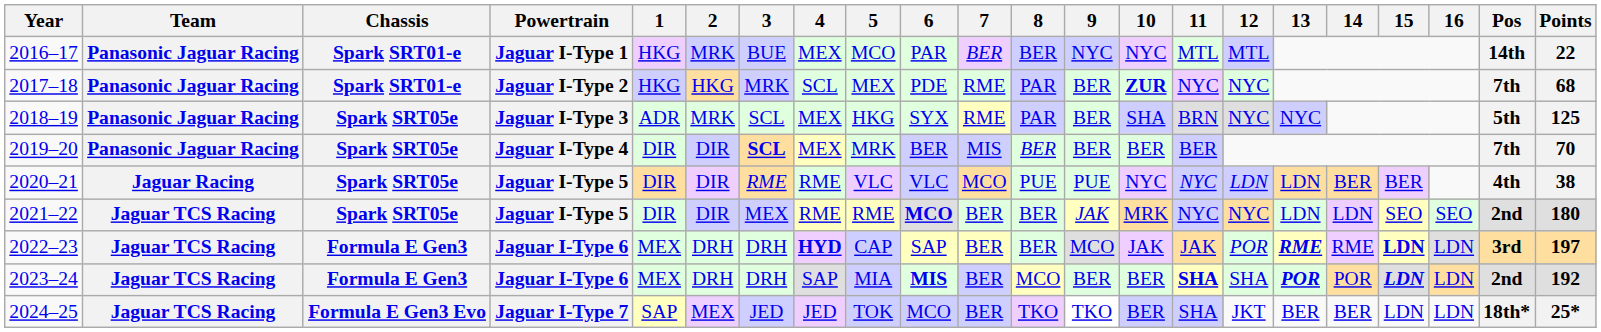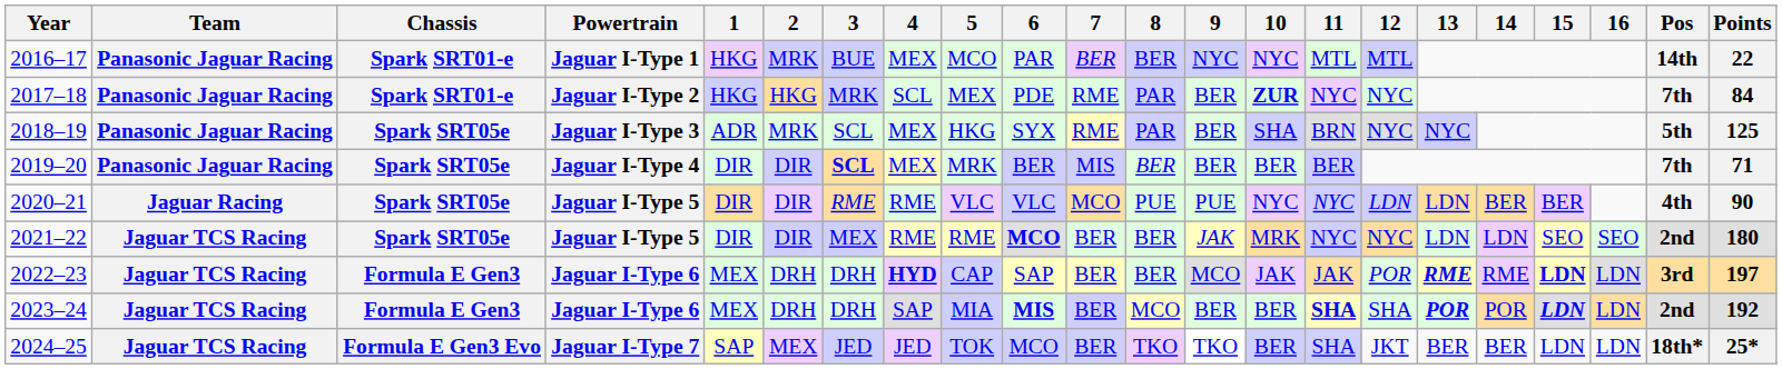 <table class="wikitable" style="text-align:center; font-size:85%">
 <tr>
 <th>Year</th>
 <th>Team</th>
 <th>Chassis</th>
 <th>Powertrain</th>
 <th>1</th>
 <th>2</th>
 <th>3</th>
 <th>4</th>
 <th>5</th>
 <th>6</th>
 <th>7</th>
 <th>8</th>
 <th>9</th>
 <th>10</th>
 <th>11</th>
 <th>12</th>
 <th>13</th>
 <th>14</th>
 <th>15</th>
 <th>16</th>
 <th>Pos</th>
 <th>Points</th>
 </tr>
 <tr>
 <td nowrap><a href='#'>2016–17</a></td>
 <th nowrap><a href='#'>Panasonic Jaguar Racing</a></th>
 <th nowrap><a href='#'>Spark</a> <a href='#'>SRT01-e</a></th>
 <th nowrap><a href='#'>Jaguar</a> I-Type 1</th>
 <td style="background:#EFCFFF;"><a href='#'>HKG</a><br></td>
 <td style="background:#CFCFFF;"><a href='#'>MRK</a><br></td>
 <td style="background:#CFCFFF;"><a href='#'>BUE</a><br></td>
 <td style="background:#DFFFDF;"><a href='#'>MEX</a><br></td>
 <td style="background:#DFFFDF;"><a href='#'>MCO</a><br></td>
 <td style="background:#DFFFDF;"><a href='#'>PAR</a><br></td>
 <td style="background:#EFCFFF;"><em><a href='#'>BER</a></em><br></td>
 <td style="background:#CFCFFF;"><a href='#'>BER</a><br></td>
 <td style="background:#CFCFFF;"><a href='#'>NYC</a><br></td>
 <td style="background:#EFCFFF;"><a href='#'>NYC</a><br></td>
 <td style="background:#DFFFDF;"><a href='#'>MTL</a><br></td>
 <td style="background:#CFCFFF;"><a href='#'>MTL</a><br></td>
 <td colspan=4></td>
 <th>14th</th>
 <th>22</th>
 </tr>
 <tr>
 <td nowrap><a href='#'>2017–18</a></td>
 <th nowrap><a href='#'>Panasonic Jaguar Racing</a></th>
 <th nowrap><a href='#'>Spark</a> <a href='#'>SRT01-e</a></th>
 <th nowrap><a href='#'>Jaguar</a> I-Type 2</th>
 <td style="background:#CFCFFF;"><a href='#'>HKG</a><br></td>
 <td style="background:#FFDF9F;"><a href='#'>HKG</a><br></td>
 <td style="background:#CFCFFF;"><a href='#'>MRK</a><br></td>
 <td style="background:#DFFFDF;"><a href='#'>SCL</a><br></td>
 <td style="background:#DFFFDF;"><a href='#'>MEX</a><br></td>
 <td style="background:#DFFFDF;"><a href='#'>PDE</a><br></td>
 <td style="background:#DFFFDF;"><a href='#'>RME</a><br></td>
 <td style="background:#CFCFFF;"><a href='#'>PAR</a><br></td>
 <td style="background:#DFFFDF;"><a href='#'>BER</a><br></td>
 <td style="background:#DFFFDF;"><strong><a href='#'>ZUR</a></strong><br></td>
 <td style="background:#EFCFFF;"><a href='#'>NYC</a><br></td>
 <td style="background:#DFFFDF;"><a href='#'>NYC</a><br></td>
 <td colspan=4></td>
 <th>7th</th>
-<th>68</th>
+<th>84</th>
 </tr>
 <tr>
 <td nowrap><a href='#'>2018–19</a></td>
 <th nowrap><a href='#'>Panasonic Jaguar Racing</a></th>
 <th nowrap><a href='#'>Spark</a> <a href='#'>SRT05e</a></th>
 <th nowrap><a href='#'>Jaguar</a> I-Type 3</th>
 <td style="background:#DFFFDF;"><a href='#'>ADR</a><br></td>
 <td style="background:#DFFFDF;"><a href='#'>MRK</a><br></td>
 <td style="background:#DFFFDF;"><a href='#'>SCL</a><br></td>
 <td style="background:#DFFFDF;"><a href='#'>MEX</a><br></td>
 <td style="background:#DFFFDF;"><a href='#'>HKG</a><br></td>
 <td style="background:#DFFFDF;"><a href='#'>SYX</a><br></td>
 <td style="background:#FFFFBF;"><a href='#'>RME</a><br></td>
 <td style="background:#CFCFFF;"><a href='#'>PAR</a><br></td>
 <td style="background:#dfffdf;"><a href='#'>BER</a><br></td>
 <td style="background:#CFCFFF;"><a href='#'>SHA</a><br></td>
 <td style="background:#DFDFDF;"><a href='#'>BRN</a><br></td>
 <td style="background:#DFDFDF;"><a href='#'>NYC</a><br></td>
 <td style="background:#CFCFFF;"><a href='#'>NYC</a><br></td>
 <td colspan=3></td>
 <th>5th</th>
 <th>125</th>
 </tr>
 <tr>
 <td nowrap><a href='#'>2019–20</a></td>
 <th nowrap><a href='#'>Panasonic Jaguar Racing</a></th>
 <th nowrap><a href='#'>Spark</a> <a href='#'>SRT05e</a></th>
 <th nowrap><a href='#'>Jaguar</a> I-Type 4</th>
 <td style="background:#DFFFDF;"><a href='#'>DIR</a><br></td>
 <td style="background:#CFCFFF;"><a href='#'>DIR</a><br></td>
 <td style="background:#FFDF9F;"><strong><a href='#'>SCL</a></strong><br></td>
 <td style="background:#FFFFBF;"><a href='#'>MEX</a><br></td>
 <td style="background:#DFFFDF;"><a href='#'>MRK</a><br></td>
 <td style="background:#CFCFFF;"><a href='#'>BER</a><br></td>
 <td style="background:#cfcfff;"><a href='#'>MIS</a><br></td>
 <td style="background:#DFFFDF;"><em><a href='#'>BER</a></em><br></td>
 <td style="background:#DFFFDF;"><a href='#'>BER</a><br></td>
 <td style="background:#DFFFDF;"><a href='#'>BER</a><br></td>
 <td style="background:#CFCFFF;"><a href='#'>BER</a><br></td>
 <td colspan=5></td>
 <th>7th</th>
-<th>70</th>
+<th>71</th>
 </tr>
 <tr>
 <td nowrap><a href='#'>2020–21</a></td>
 <th nowrap><a href='#'>Jaguar Racing</a></th>
 <th nowrap><a href='#'>Spark</a> <a href='#'>SRT05e</a></th>
 <th nowrap><a href='#'>Jaguar</a> I-Type 5</th>
 <td style="background:#FFDF9F;"><a href='#'>DIR</a><br></td>
 <td style="background:#EFCFFF;"><a href='#'>DIR</a><br></td>
 <td style="background:#FFDF9F;"><em><a href='#'>RME</a></em><br></td>
 <td style="background:#DFFFDF;"><a href='#'>RME</a><br></td>
 <td style="background:#EFCFFF;"><a href='#'>VLC</a><br></td>
 <td style="background:#CFCFFF;"><a href='#'>VLC</a><br></td>
 <td style="background:#FFDF9F;"><a href='#'>MCO</a><br></td>
 <td style="background:#DFFFDF;"><a href='#'>PUE</a><br></td>
 <td style="background:#DFFFDF;"><a href='#'>PUE</a><br></td>
 <td style="background:#EFCFFF;"><a href='#'>NYC</a><br></td>
 <td style="background:#CFCFFF;"><em><a href='#'>NYC</a></em><br></td>
 <td style="background:#CFCFFF;"><em><a href='#'>LDN</a></em><br></td>
 <td style="background:#FFDF9F;"><a href='#'>LDN</a><br></td>
 <td style="background:#FFDF9F;"><a href='#'>BER</a><br></td>
 <td style="background:#EFCFFF;"><a href='#'>BER</a><br></td>
 <td></td>
 <th>4th</th>
-<th>38</th>
+<th>90</th>
 </tr>
 <tr>
 <td nowrap><a href='#'>2021–22</a></td>
 <th nowrap><a href='#'>Jaguar TCS Racing</a></th>
 <th nowrap><a href='#'>Spark</a> <a href='#'>SRT05e</a></th>
 <th nowrap><a href='#'>Jaguar</a> I-Type 5</th>
 <td style="background:#DFFFDF;"><a href='#'>DIR</a><br></td>
 <td style="background:#CFCFFF;"><a href='#'>DIR</a><br></td>
 <td style="background:#CFCFFF;"><a href='#'>MEX</a><br></td>
 <td style="background:#FFFFBF;"><a href='#'>RME</a><br></td>
 <td style="background:#FFFFBF;"><a href='#'>RME</a><br></td>
 <td style="background:#DFDFDF;"><strong><a href='#'>MCO</a></strong><br></td>
 <td style="background:#DFFFDF;"><a href='#'>BER</a><br></td>
 <td style="background:#DFFFDF;"><a href='#'>BER</a><br></td>
 <td style="background:#FFFFBF;"><em><a href='#'>JAK</a></em><br></td>
 <td style="background:#FFDF9F;"><a href='#'>MRK</a><br></td>
 <td style="background:#CFCFFF;"><a href='#'>NYC</a><br></td>
 <td style="background:#FFDF9F;"><a href='#'>NYC</a><br></td>
 <td style="background:#DFFFDF;"><a href='#'>LDN</a><br></td>
 <td style="background:#EFCFFF;"><a href='#'>LDN</a><br></td>
 <td style="background:#FFFFBF;"><a href='#'>SEO</a><br></td>
 <td style="background:#DFFFDF;"><a href='#'>SEO</a><br></td>
 <th style="background:#DFDFDF;">2nd</th>
 <th style="background:#DFDFDF;">180</th>
 </tr>
 <tr>
 <td nowrap><a href='#'>2022–23</a></td>
 <th nowrap><a href='#'>Jaguar TCS Racing</a></th>
 <th nowrap><a href='#'>Formula E Gen3</a></th>
 <th nowrap><a href='#'>Jaguar I-Type 6</a></th>
 <td style="background:#DFFFDF;"><a href='#'>MEX</a><br></td>
 <td style="background:#DFFFDF;"><a href='#'>DRH</a><br></td>
 <td style="background:#DFFFDF;"><a href='#'>DRH</a><br></td>
 <td style="background:#EFCFFF;"><strong><a href='#'>HYD</a></strong><br></td>
 <td style="background:#CFCFFF;"><a href='#'>CAP</a><br></td>
 <td style="background:#FFFFBF;"><a href='#'>SAP</a><br> </td>
 <td style="background:#FFFFBF;"><a href='#'>BER</a><br> </td>
 <td style="background:#DFFFDF;"><a href='#'>BER</a><br></td>
 <td style="background:#dfdfdf;"><a href='#'>MCO</a><br></td>
 <td style="background:#efcfff;"><a href='#'>JAK</a><br></td>
 <td style="background:#ffdf9f;"><a href='#'>JAK</a><br></td>
 <td style="background:#dfffdf;"><em><a href='#'>POR</a></em><br></td>
 <td style="background:#FFFFBF;"><strong><em><a href='#'>RME</a></em></strong><br></td>
 <td style="background:#EFCFFF;"><a href='#'>RME</a><br></td>
 <td style="background:#FFFFBF;"><strong><a href='#'>LDN</a></strong><br></td>
 <td style="background:#DFDFDF;"><a href='#'>LDN</a><br></td>
 <th style="background:#ffdf9f;">3rd</th>
 <th style="background:#ffdf9f;">197</th>
 </tr>
 <tr>
 <td nowrap><a href='#'>2023–24</a></td>
 <th nowrap><a href='#'>Jaguar TCS Racing</a></th>
 <th nowrap><a href='#'>Formula E Gen3</a></th>
 <th nowrap><a href='#'>Jaguar I-Type 6</a></th>
 <td style="background:#dfffdf;"><a href='#'>MEX</a><br></td>
 <td style="background:#dfffdf;"><a href='#'>DRH</a><br></td>
 <td style="background:#dfffdf;"><a href='#'>DRH</a><br></td>
 <td style="background:#dfdfdf;"><a href='#'>SAP</a><br></td>
 <td style="background:#cfcfff;"><a href='#'>MIA</a><br></td>
 <td style="background:#dfffdf;"><strong><a href='#'>MIS</a></strong><br></td>
 <td style="background:#CFCFFF;"><a href='#'>BER</a><br></td>
 <td style="background:#ffffbf;"><a href='#'>MCO</a><br></td>
 <td style="background:#dfffdf;"><a href='#'>BER</a><br></td>
 <td style="background:#dfffdf;"><a href='#'>BER</a><br></td>
 <td style="background:#ffffbf;"><strong><a href='#'>SHA</a><br></strong></td>
 <td style="background:#dfffdf;"><a href='#'>SHA</a><br></td>
 <td style="background:#dfffdf;"><strong><em><a href='#'>POR</a></em></strong><br></td>
 <td style="background:#ffdf9f;"><a href='#'>POR</a><br></td>
 <td style="background:#dfdfdf;"><strong><em><a href='#'>LDN</a></em></strong><br></td>
 <td style="background:#ffdf9f;"><a href='#'>LDN</a><br></td>
 <th style="background:#dfdfdf;">2nd</th>
 <th style="background:#dfdfdf;">192</th>
 </tr>
 <tr>
 <td nowrap><a href='#'>2024–25</a></td>
 <th nowrap><a href='#'>Jaguar TCS Racing</a></th>
 <th nowrap><a href='#'>Formula E Gen3 Evo</a></th>
 <th nowrap><a href='#'>Jaguar I-Type 7</a></th>
 <td style="background:#ffffbf;"><a href='#'>SAP</a><br></td>
 <td style="background:#efcfff;"><a href='#'>MEX</a><br></td>
 <td style="background:#cfcfff;"><a href='#'>JED</a><br></td>
 <td style="background:#efcfff;"><a href='#'>JED</a><br></td>
 <td style="background:#CFCFFF;"><a href='#'>TOK</a><br></td>
 <td style="background:#CFCFFF;"><a href='#'>MCO</a><br></td>
 <td style="background:#CFCFFF;"><a href='#'>BER</a><br></td>
 <td style="background:#EFCFFF;"><a href='#'>TKO</a><br></td>
 <td style="background:#FFFFFF;"><a href='#'>TKO</a><br></td>
 <td style="background:#CFCFFF;"><a href='#'>BER</a><br></td>
 <td style="background:#CFCFFF;"><a href='#'>SHA</a><br></td>
 <td><a href='#'>JKT</a></td>
 <td><a href='#'>BER</a></td>
 <td><a href='#'>BER</a></td>
 <td><a href='#'>LDN</a></td>
 <td><a href='#'>LDN</a></td>
 <th>18th*</th>
 <th>25*</th>
 </tr>
 </table>
